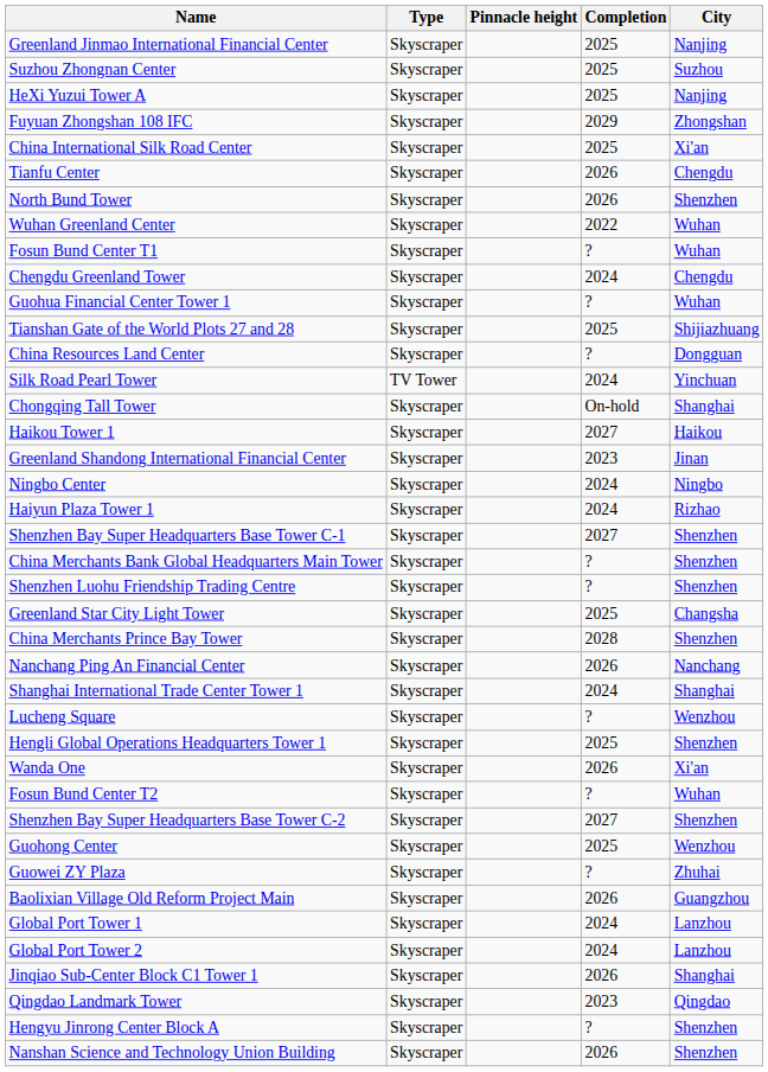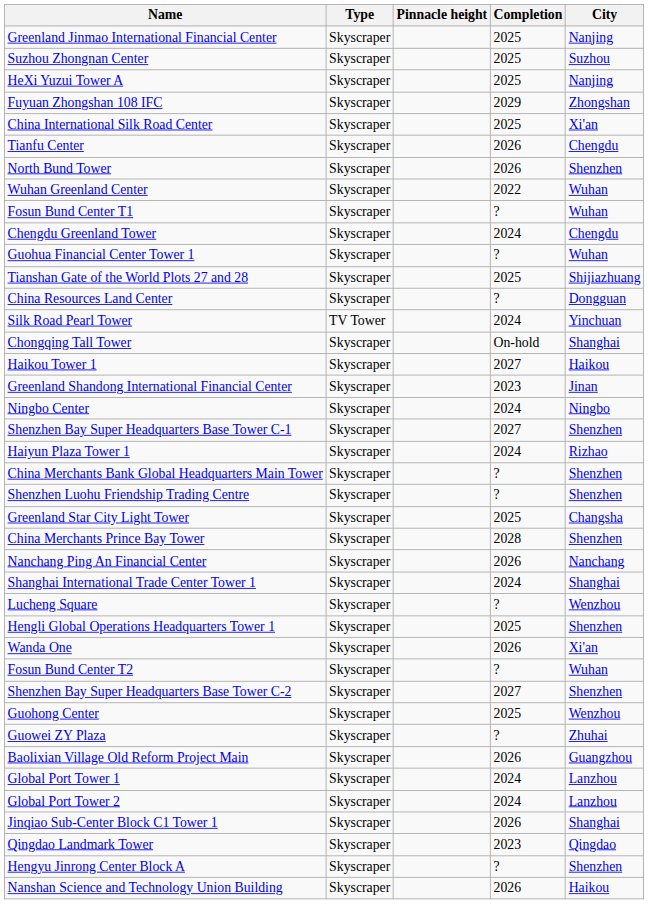 <table class="wikitable sortable">
 <tr>
 <th>Name</th>
 <th>Type</th>
 <th>Pinnacle height</th>
 <th>Completion</th>
 <th>City</th>
 </tr>
 <tr>
 <td><a href='#'>Greenland Jinmao International Financial Center</a></td>
 <td>Skyscraper</td>
 <td></td>
 <td>2025</td>
 <td><a href='#'>Nanjing</a></td>
 </tr>
 <tr>
 <td><a href='#'>Suzhou Zhongnan Center</a></td>
 <td>Skyscraper</td>
 <td></td>
 <td>2025</td>
 <td><a href='#'>Suzhou</a></td>
 </tr>
 <tr>
 <td><a href='#'>HeXi Yuzui Tower A</a></td>
 <td>Skyscraper</td>
 <td></td>
 <td>2025</td>
 <td><a href='#'>Nanjing</a></td>
 </tr>
 <tr>
 <td><a href='#'>Fuyuan Zhongshan 108 IFC</a></td>
 <td>Skyscraper</td>
 <td></td>
 <td>2029</td>
 <td><a href='#'>Zhongshan</a></td>
 </tr>
 <tr>
 <td><a href='#'>China International Silk Road Center</a></td>
 <td>Skyscraper</td>
 <td></td>
 <td>2025</td>
 <td><a href='#'>Xi'an</a></td>
 </tr>
 <tr>
 <td><a href='#'>Tianfu Center</a></td>
 <td>Skyscraper</td>
 <td></td>
 <td>2026</td>
 <td><a href='#'>Chengdu</a></td>
 </tr>
 <tr>
 <td><a href='#'>North Bund Tower</a></td>
 <td>Skyscraper</td>
 <td></td>
 <td>2026</td>
 <td><a href='#'>Shenzhen</a></td>
 </tr>
 <tr>
 <td><a href='#'>Wuhan Greenland Center</a></td>
 <td>Skyscraper</td>
 <td></td>
 <td>2022</td>
 <td><a href='#'>Wuhan</a></td>
 </tr>
 <tr>
 <td><a href='#'>Fosun Bund Center T1</a></td>
 <td>Skyscraper</td>
 <td></td>
 <td>?</td>
 <td><a href='#'>Wuhan</a></td>
 </tr>
 <tr>
 <td><a href='#'>Chengdu Greenland Tower</a></td>
 <td>Skyscraper</td>
 <td></td>
 <td>2024</td>
 <td><a href='#'>Chengdu</a></td>
 </tr>
 <tr>
 <td><a href='#'>Guohua Financial Center Tower 1</a></td>
 <td>Skyscraper</td>
 <td></td>
 <td>?</td>
 <td><a href='#'>Wuhan</a></td>
 </tr>
 <tr>
 <td><a href='#'>Tianshan Gate of the World Plots 27 and 28</a></td>
 <td>Skyscraper</td>
 <td></td>
 <td>2025</td>
 <td><a href='#'>Shijiazhuang</a></td>
 </tr>
 <tr>
 <td><a href='#'>China Resources Land Center</a></td>
 <td>Skyscraper</td>
 <td></td>
 <td>?</td>
 <td><a href='#'>Dongguan</a></td>
 </tr>
 <tr>
 <td><a href='#'>Silk Road Pearl Tower</a></td>
 <td>TV Tower</td>
 <td></td>
 <td>2024</td>
 <td><a href='#'>Yinchuan</a></td>
 </tr>
 <tr>
 <td><a href='#'>Chongqing Tall Tower</a></td>
 <td>Skyscraper</td>
 <td></td>
 <td>On-hold</td>
 <td><a href='#'>Shanghai</a></td>
 </tr>
 <tr>
 <td><a href='#'>Haikou Tower 1</a></td>
 <td>Skyscraper</td>
 <td></td>
 <td>2027</td>
 <td><a href='#'>Haikou</a></td>
 </tr>
 <tr>
 <td><a href='#'>Greenland Shandong International Financial Center</a></td>
 <td>Skyscraper</td>
 <td></td>
 <td>2023</td>
 <td><a href='#'>Jinan</a></td>
 </tr>
 <tr>
 <td><a href='#'>Ningbo Center</a></td>
 <td>Skyscraper</td>
 <td></td>
 <td>2024</td>
 <td><a href='#'>Ningbo</a></td>
 </tr>
 <tr>
+<td><a href='#'>Shenzhen Bay Super Headquarters Base Tower C-1</a></td>
+<td>Skyscraper</td>
+<td></td>
+<td>2027</td>
+<td><a href='#'>Shenzhen</a></td>
+</tr>
+<tr>
 <td><a href='#'>Haiyun Plaza Tower 1</a></td>
 <td>Skyscraper</td>
 <td></td>
 <td>2024</td>
 <td><a href='#'>Rizhao</a></td>
-</tr>
-<tr>
-<td><a href='#'>Shenzhen Bay Super Headquarters Base Tower C-1</a></td>
-<td>Skyscraper</td>
-<td></td>
-<td>2027</td>
-<td><a href='#'>Shenzhen</a></td>
 </tr>
 <tr>
 <td><a href='#'>China Merchants Bank Global Headquarters Main Tower</a></td>
 <td>Skyscraper</td>
 <td></td>
 <td>?</td>
 <td><a href='#'>Shenzhen</a></td>
 </tr>
 <tr>
 <td><a href='#'>Shenzhen Luohu Friendship Trading Centre</a></td>
 <td>Skyscraper</td>
 <td></td>
 <td>?</td>
 <td><a href='#'>Shenzhen</a></td>
 </tr>
 <tr>
 <td><a href='#'>Greenland Star City Light Tower</a></td>
 <td>Skyscraper</td>
 <td></td>
 <td>2025</td>
 <td><a href='#'>Changsha</a></td>
 </tr>
 <tr>
 <td><a href='#'>China Merchants Prince Bay Tower</a></td>
 <td>Skyscraper</td>
 <td></td>
 <td>2028</td>
 <td><a href='#'>Shenzhen</a></td>
 </tr>
 <tr>
 <td><a href='#'>Nanchang Ping An Financial Center</a></td>
 <td>Skyscraper</td>
 <td></td>
 <td>2026</td>
 <td><a href='#'>Nanchang</a></td>
 </tr>
 <tr>
 <td><a href='#'>Shanghai International Trade Center Tower 1</a></td>
 <td>Skyscraper</td>
 <td></td>
 <td>2024</td>
 <td><a href='#'>Shanghai</a></td>
 </tr>
 <tr>
 <td><a href='#'>Lucheng Square</a></td>
 <td>Skyscraper</td>
 <td></td>
 <td>?</td>
 <td><a href='#'>Wenzhou</a></td>
 </tr>
 <tr>
 <td><a href='#'>Hengli Global Operations Headquarters Tower 1</a></td>
 <td>Skyscraper</td>
 <td></td>
 <td>2025</td>
 <td><a href='#'>Shenzhen</a></td>
 </tr>
 <tr>
 <td><a href='#'>Wanda One</a></td>
 <td>Skyscraper</td>
 <td></td>
 <td>2026</td>
 <td><a href='#'>Xi'an</a></td>
 </tr>
 <tr>
 <td><a href='#'>Fosun Bund Center T2</a></td>
 <td>Skyscraper</td>
 <td></td>
 <td>?</td>
 <td><a href='#'>Wuhan</a></td>
 </tr>
 <tr>
 <td><a href='#'>Shenzhen Bay Super Headquarters Base Tower C-2</a></td>
 <td>Skyscraper</td>
 <td></td>
 <td>2027</td>
 <td><a href='#'>Shenzhen</a></td>
 </tr>
 <tr>
 <td><a href='#'>Guohong Center</a></td>
 <td>Skyscraper</td>
 <td></td>
 <td>2025</td>
 <td><a href='#'>Wenzhou</a></td>
 </tr>
 <tr>
 <td><a href='#'>Guowei ZY Plaza</a></td>
 <td>Skyscraper</td>
 <td></td>
 <td>?</td>
 <td><a href='#'>Zhuhai</a></td>
 </tr>
 <tr>
 <td><a href='#'>Baolixian Village Old Reform Project Main</a></td>
 <td>Skyscraper</td>
 <td></td>
 <td>2026</td>
 <td><a href='#'>Guangzhou</a></td>
 </tr>
 <tr>
 <td><a href='#'>Global Port Tower 1</a></td>
 <td>Skyscraper</td>
 <td></td>
 <td>2024</td>
 <td><a href='#'>Lanzhou</a></td>
 </tr>
 <tr>
 <td><a href='#'>Global Port Tower 2</a></td>
 <td>Skyscraper</td>
 <td></td>
 <td>2024</td>
 <td><a href='#'>Lanzhou</a></td>
 </tr>
 <tr>
 <td><a href='#'>Jinqiao Sub-Center Block C1 Tower 1</a></td>
 <td>Skyscraper</td>
 <td></td>
 <td>2026</td>
 <td><a href='#'>Shanghai</a></td>
 </tr>
 <tr>
 <td><a href='#'>Qingdao Landmark Tower</a></td>
 <td>Skyscraper</td>
 <td></td>
 <td>2023</td>
 <td><a href='#'>Qingdao</a></td>
 </tr>
 <tr>
 <td><a href='#'>Hengyu Jinrong Center Block A</a></td>
 <td>Skyscraper</td>
 <td></td>
 <td>?</td>
 <td><a href='#'>Shenzhen</a></td>
 </tr>
 <tr>
 <td><a href='#'>Nanshan Science and Technology Union Building</a></td>
 <td>Skyscraper</td>
 <td></td>
 <td>2026</td>
-<td><a href='#'>Shenzhen</a></td>
+<td><a href='#'>Haikou</a></td>
 </tr>
 </table>
